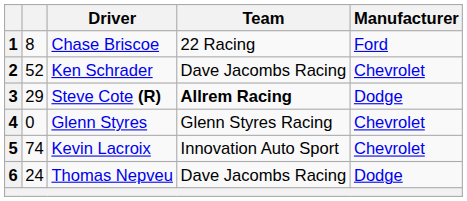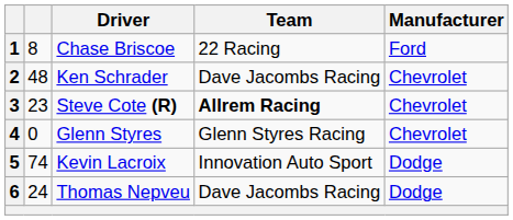 <table class="wikitable" style="font-size: 95%;">
 <tr>
 <th></th>
 <th></th>
 <th>Driver</th>
 <th>Team</th>
 <th>Manufacturer</th>
 </tr>
 <tr>
 <th>1</th>
 <td>8</td>
 <td><a href='#'>Chase Briscoe</a></td>
 <td>22 Racing</td>
 <td><a href='#'>Ford</a></td>
 </tr>
 <tr>
 <th>2</th>
-<td>52</td>
+<td>48</td>
 <td><a href='#'>Ken Schrader</a></td>
 <td>Dave Jacombs Racing</td>
 <td><a href='#'>Chevrolet</a></td>
 </tr>
 <tr>
 <th>3</th>
-<td>29</td>
+<td>23</td>
 <td><a href='#'>Steve Cote</a> <strong>(R)</strong></td>
 <td><strong>Allrem Racing</strong></td>
-<td><a href='#'>Dodge</a></td>
+<td><a href='#'>Chevrolet</a></td>
 </tr>
 <tr>
 <th>4</th>
 <td>0</td>
 <td><a href='#'>Glenn Styres</a></td>
 <td>Glenn Styres Racing</td>
 <td><a href='#'>Chevrolet</a></td>
 </tr>
 <tr>
 <th>5</th>
 <td>74</td>
 <td><a href='#'>Kevin Lacroix</a></td>
 <td>Innovation Auto Sport</td>
-<td><a href='#'>Chevrolet</a></td>
+<td><a href='#'>Dodge</a></td>
 </tr>
 <tr>
 <th>6</th>
 <td>24</td>
 <td><a href='#'>Thomas Nepveu</a></td>
 <td>Dave Jacombs Racing</td>
 <td><a href='#'>Dodge</a></td>
 </tr>
 <tr>
 <th colspan="5"></th>
 </tr>
 </table>
